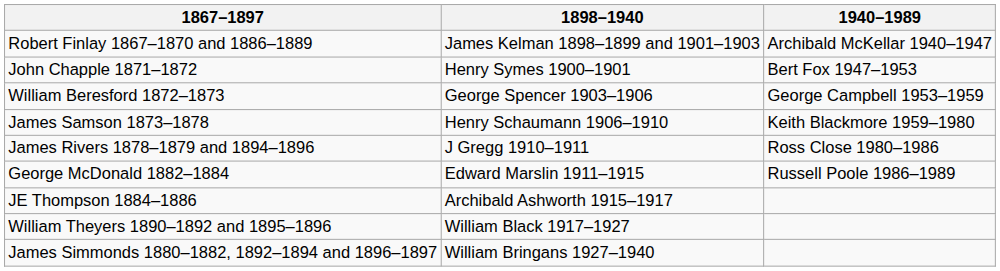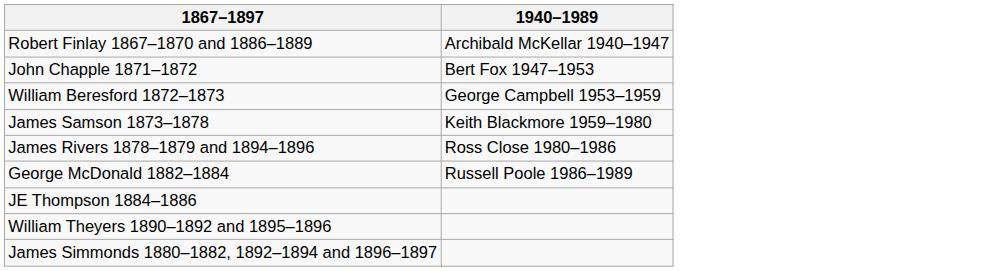 <table class="wikitable">
 <tr>
 <th>1867–1897</th>
-<th>1898–1940</th>
 <th>1940–1989</th>
 </tr>
 <tr>
 <td>Robert Finlay 1867–1870 and 1886–1889</td>
-<td>James Kelman 1898–1899 and 1901–1903</td>
 <td>Archibald McKellar 1940–1947</td>
 </tr>
 <tr>
 <td>John Chapple 1871–1872</td>
-<td>Henry Symes 1900–1901</td>
 <td>Bert Fox 1947–1953</td>
 </tr>
 <tr>
 <td>William Beresford 1872–1873</td>
-<td>George Spencer 1903–1906</td>
 <td>George Campbell 1953–1959</td>
 </tr>
 <tr>
 <td>James Samson 1873–1878</td>
-<td>Henry Schaumann 1906–1910</td>
 <td>Keith Blackmore 1959–1980</td>
 </tr>
 <tr>
 <td>James Rivers 1878–1879 and 1894–1896</td>
-<td>J Gregg 1910–1911</td>
 <td>Ross Close 1980–1986</td>
 </tr>
 <tr>
 <td>George McDonald 1882–1884</td>
-<td>Edward Marslin 1911–1915</td>
 <td>Russell Poole 1986–1989</td>
 </tr>
 <tr>
 <td>JE Thompson 1884–1886</td>
-<td>Archibald Ashworth 1915–1917</td>
 <td></td>
 </tr>
 <tr>
 <td>William Theyers 1890–1892 and 1895–1896</td>
-<td>William Black 1917–1927</td>
 <td></td>
 </tr>
 <tr>
 <td>James Simmonds 1880–1882, 1892–1894 and 1896–1897</td>
-<td>William Bringans 1927–1940</td>
 <td></td>
 </tr>
 </table>
